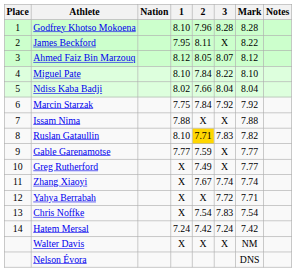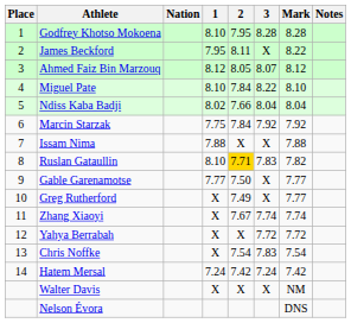 <table class="wikitable sortable" style="text-align:center">
 <tr>
 <th>Place</th>
 <th>Athlete</th>
 <th>Nation</th>
 <th>1</th>
 <th>2</th>
 <th>3</th>
 <th>Mark</th>
 <th>Notes</th>
 </tr>
 <tr style="background:#ccffcc;">
 <td>1</td>
 <td style="text-align:left"><a href='#'>Godfrey Khotso Mokoena</a></td>
 <td align=left></td>
 <td>8.10</td>
-<td>7.96</td>
+<td>7.95</td>
 <td>8.28</td>
 <td>8.28</td>
 <td></td>
 </tr>
 <tr style="background:#ccffcc;">
 <td>2</td>
 <td style="text-align:left"><a href='#'>James Beckford</a></td>
 <td align=left></td>
 <td>7.95</td>
 <td>8.11</td>
 <td>X</td>
 <td>8.22</td>
 <td></td>
 </tr>
 <tr style="background:#ccffcc;">
 <td>3</td>
 <td style="text-align:left"><a href='#'>Ahmed Faiz Bin Marzouq</a></td>
 <td align=left></td>
 <td>8.12</td>
 <td>8.05</td>
 <td>8.07</td>
 <td>8.12</td>
 <td> </td>
 </tr>
 <tr style="background:#ddffdd;">
 <td>4</td>
 <td style="text-align:left"><a href='#'>Miguel Pate</a></td>
 <td align=left></td>
 <td>8.10</td>
 <td>7.84</td>
 <td>8.22</td>
 <td>8.10</td>
 <td></td>
 </tr>
 <tr style="background:#ddffdd;">
 <td>5</td>
 <td style="text-align:left"><a href='#'>Ndiss Kaba Badji</a></td>
 <td align=left></td>
 <td>8.02</td>
 <td>7.66</td>
 <td>8.04</td>
 <td>8.04</td>
 <td></td>
 </tr>
 <tr>
 <td>6</td>
 <td style="text-align:left"><a href='#'>Marcin Starzak</a></td>
 <td align=left></td>
 <td>7.75</td>
 <td>7.84</td>
 <td>7.92</td>
 <td>7.92</td>
 <td></td>
 </tr>
 <tr>
 <td>7</td>
 <td style="text-align:left"><a href='#'>Issam Nima</a></td>
 <td align=left></td>
 <td>7.88</td>
 <td>X</td>
 <td>X</td>
 <td>7.88</td>
 <td></td>
 </tr>
 <tr>
 <td>8</td>
 <td style="text-align:left"><a href='#'>Ruslan Gataullin</a></td>
 <td align=left></td>
 <td>8.10</td>
 <td style="background: gold;">7.71</td>
 <td>7.83</td>
 <td>7.82</td>
 <td></td>
 </tr>
 <tr>
 <td>9</td>
 <td style="text-align:left"><a href='#'>Gable Garenamotse</a></td>
 <td align=left></td>
 <td>7.77</td>
-<td>7.59</td>
+<td>7.50</td>
 <td>X</td>
 <td>7.77</td>
 <td></td>
 </tr>
 <tr>
 <td>10</td>
 <td style="text-align:left"><a href='#'>Greg Rutherford</a></td>
 <td align=left></td>
 <td>X</td>
 <td>7.49</td>
 <td>X</td>
 <td>7.77</td>
 <td></td>
 </tr>
 <tr>
 <td>11</td>
 <td style="text-align:left"><a href='#'>Zhang Xiaoyi</a></td>
 <td align=left></td>
 <td>X</td>
 <td>7.67</td>
 <td>7.74</td>
 <td>7.74</td>
 <td></td>
 </tr>
 <tr>
 <td>12</td>
 <td style="text-align:left"><a href='#'>Yahya Berrabah</a></td>
 <td align=left></td>
 <td>X</td>
 <td>X</td>
 <td>7.72</td>
-<td>7.71</td>
+<td>7.72</td>
 <td></td>
 </tr>
 <tr>
 <td>13</td>
 <td style="text-align:left"><a href='#'>Chris Noffke</a></td>
 <td align=left></td>
 <td>X</td>
 <td>7.54</td>
 <td>7.83</td>
 <td>7.54</td>
 <td></td>
 </tr>
 <tr>
 <td>14</td>
 <td style="text-align:left"><a href='#'>Hatem Mersal</a></td>
 <td align=left></td>
 <td>7.24</td>
 <td>7.42</td>
 <td>7.24</td>
 <td>7.42</td>
 <td></td>
 </tr>
 <tr>
 <td></td>
 <td style="text-align:left"><a href='#'>Walter Davis</a></td>
 <td align=left></td>
 <td>X</td>
 <td>X</td>
 <td>X</td>
 <td>NM</td>
 <td></td>
 </tr>
 <tr>
 <td></td>
 <td style="text-align:left"><a href='#'>Nelson Évora</a></td>
 <td align=left></td>
 <td></td>
 <td></td>
 <td></td>
 <td>DNS</td>
 <td></td>
 </tr>
 </table>
